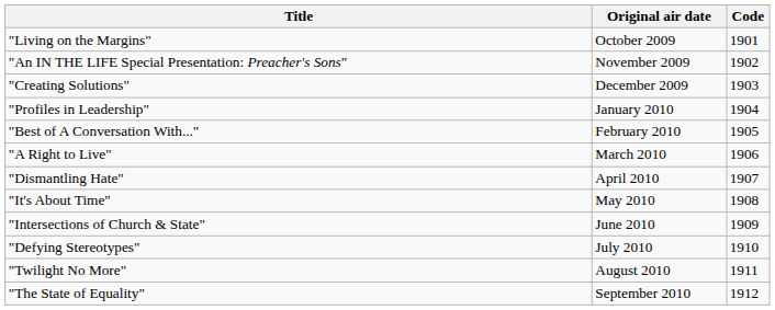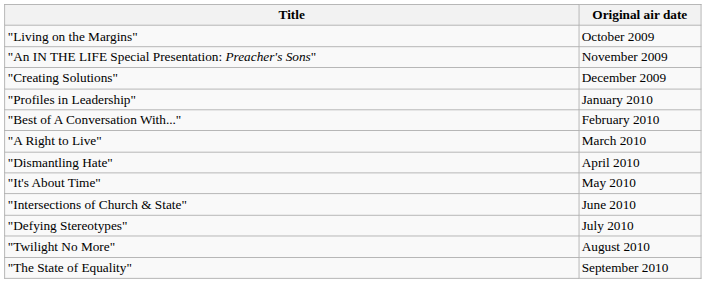 <table class="wikitable" style="text-align=center; width:95%; margin:auto;">
 <tr>
 <th>Title</th>
 <th width="140">Original air date</th>
-<th width="40">Code</th>
 </tr>
 <tr>
 <td>"Living on the Margins"</td>
 <td>October 2009</td>
-<td>1901</td>
 </tr>
 <tr>
 <td>"An IN THE LIFE Special Presentation: <em>Preacher's Sons</em>"</td>
 <td>November 2009</td>
-<td>1902</td>
 </tr>
 <tr>
 <td>"Creating Solutions"</td>
 <td>December 2009</td>
-<td>1903</td>
 </tr>
 <tr>
 <td>"Profiles in Leadership"</td>
 <td>January 2010</td>
-<td>1904</td>
 </tr>
 <tr>
 <td>"Best of A Conversation With..."</td>
 <td>February 2010</td>
-<td>1905</td>
 </tr>
 <tr>
 <td>"A Right to Live"</td>
 <td>March 2010</td>
-<td>1906</td>
 </tr>
 <tr>
 <td>"Dismantling Hate"</td>
 <td>April 2010</td>
-<td>1907</td>
 </tr>
 <tr>
 <td>"It's About Time"</td>
 <td>May 2010</td>
-<td>1908</td>
 </tr>
 <tr>
 <td>"Intersections of Church & State"</td>
 <td>June 2010</td>
-<td>1909</td>
 </tr>
 <tr>
 <td>"Defying Stereotypes"</td>
 <td>July 2010</td>
-<td>1910</td>
 </tr>
 <tr>
 <td>"Twilight No More"</td>
 <td>August 2010</td>
-<td>1911</td>
 </tr>
 <tr>
 <td>"The State of Equality"</td>
 <td>September 2010</td>
-<td>1912</td>
 </tr>
 </table>
